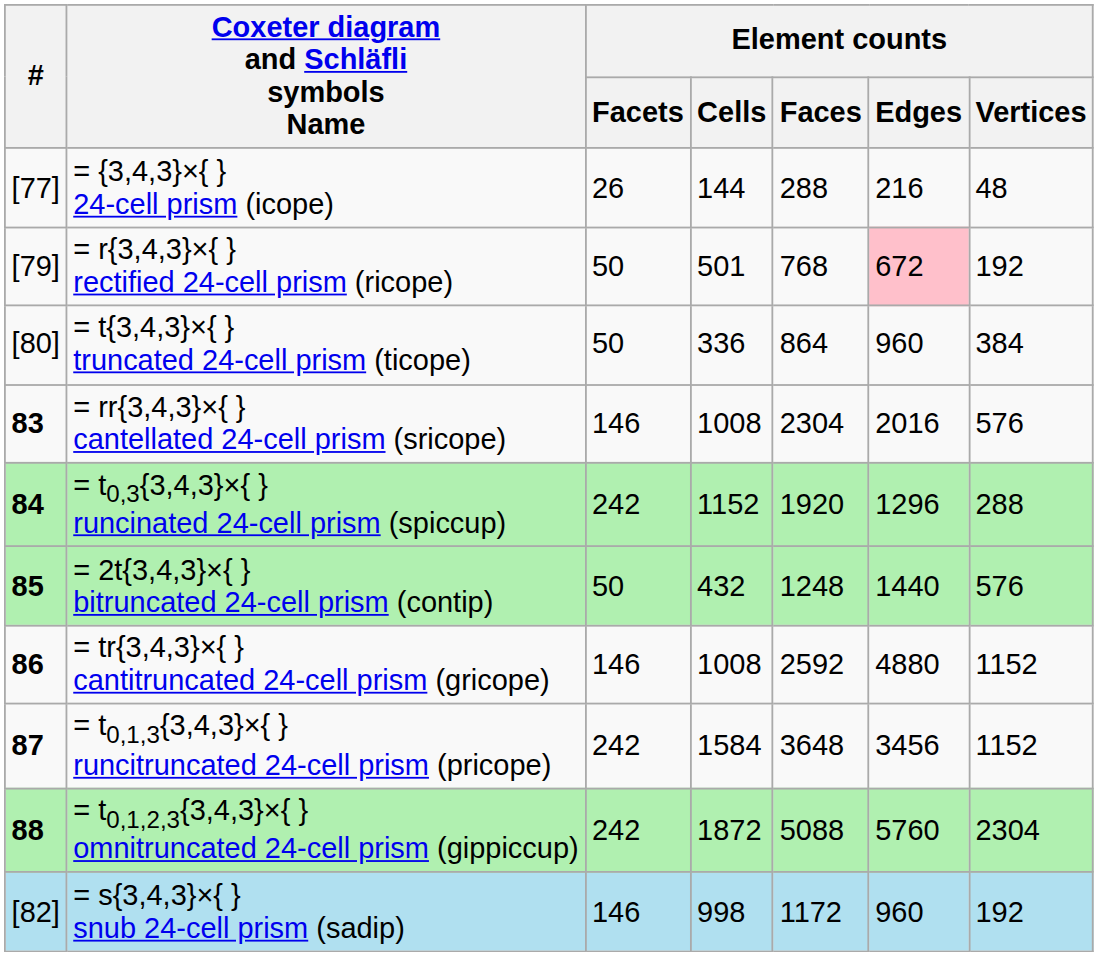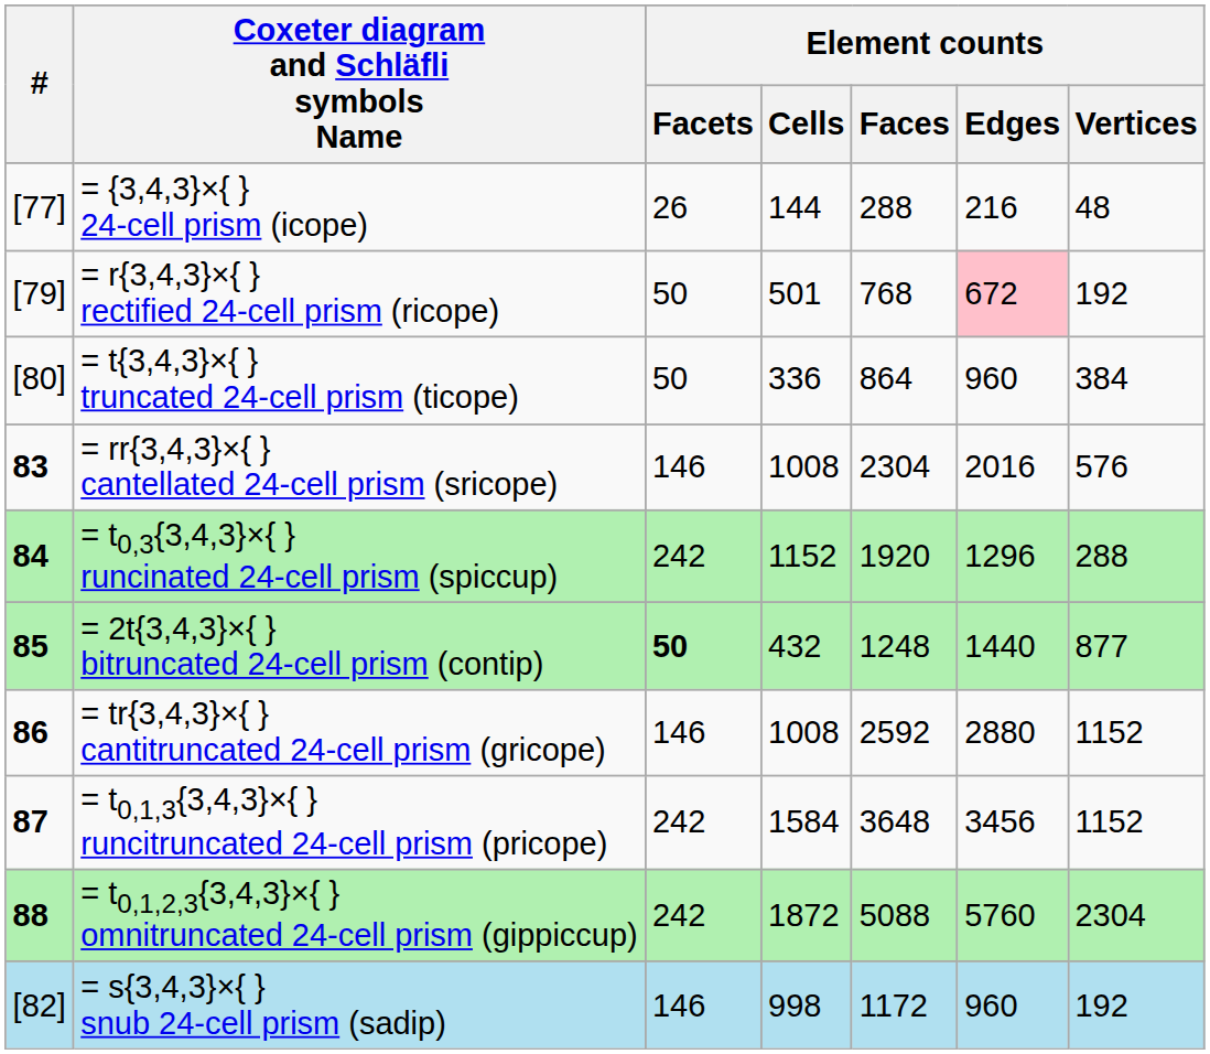 <table class="wikitable">
 <tr>
 <th rowspan=2>#</th>
 <th rowspan=2><a href='#'>Coxeter diagram</a><br> and <a href='#'>Schläfli</a><br>symbols<br>Name</th>
 <th colspan=5 rowspan=1>Element counts</th>
 </tr>
 <tr>
 <th>Facets</th>
 <th>Cells</th>
 <th>Faces</th>
 <th>Edges</th>
 <th>Vertices</th>
 </tr>
 <tr>
 <td>[77]</td>
 <td> = {3,4,3}×{ }<br><a href='#'>24-cell prism</a> (icope)</td>
 <td>26</td>
 <td>144</td>
 <td>288</td>
 <td>216</td>
 <td>48</td>
 </tr>
 <tr>
 <td>[79]</td>
 <td> = r{3,4,3}×{ }<br><a href='#'>rectified 24-cell prism</a> (ricope)</td>
 <td>50</td>
 <td>501</td>
 <td>768</td>
 <td style="background: pink;">672</td>
 <td>192</td>
 </tr>
 <tr>
 <td>[80]</td>
 <td> = t{3,4,3}×{ }<br><a href='#'>truncated 24-cell prism</a> (ticope)</td>
 <td>50</td>
 <td>336</td>
 <td>864</td>
 <td>960</td>
 <td>384</td>
 </tr>
 <tr>
 <td><strong>83</strong></td>
 <td> = rr{3,4,3}×{ }<br><a href='#'>cantellated 24-cell prism</a> (sricope)</td>
 <td>146</td>
 <td>1008</td>
 <td>2304</td>
 <td>2016</td>
 <td>576</td>
 </tr>
 <tr BGCOLOR="#b0f0b0">
 <td><strong>84</strong></td>
 <td> = t<sub>0,3</sub>{3,4,3}×{ }<br><a href='#'>runcinated 24-cell prism</a> (spiccup)</td>
 <td>242</td>
 <td>1152</td>
 <td>1920</td>
 <td>1296</td>
 <td>288</td>
 </tr>
 <tr BGCOLOR="#b0f0b0">
 <td><strong>85</strong></td>
 <td> = 2t{3,4,3}×{ }<br> <a href='#'>bitruncated 24-cell prism</a> (contip)</td>
-<td>50</td>
+<td><strong>50</strong></td>
 <td>432</td>
 <td>1248</td>
 <td>1440</td>
-<td>576</td>
+<td>877</td>
 </tr>
 <tr>
 <td><strong>86</strong></td>
 <td> = tr{3,4,3}×{ }<br><a href='#'>cantitruncated 24-cell prism</a> (gricope)</td>
 <td>146</td>
 <td>1008</td>
 <td>2592</td>
-<td>4880</td>
+<td>2880</td>
 <td>1152</td>
 </tr>
 <tr>
 <td><strong>87</strong></td>
 <td> = t<sub>0,1,3</sub>{3,4,3}×{ }<br><a href='#'>runcitruncated 24-cell prism</a> (pricope)</td>
 <td>242</td>
 <td>1584</td>
 <td>3648</td>
 <td>3456</td>
 <td>1152</td>
 </tr>
 <tr BGCOLOR="#b0f0b0">
 <td><strong>88</strong></td>
 <td> = t<sub>0,1,2,3</sub>{3,4,3}×{ }<br> <a href='#'>omnitruncated 24-cell prism</a> (gippiccup)</td>
 <td>242</td>
 <td>1872</td>
 <td>5088</td>
 <td>5760</td>
 <td>2304</td>
 </tr>
 <tr BGCOLOR="#b0e0f0">
 <td>[82]</td>
 <td> = s{3,4,3}×{ }<br><a href='#'>snub 24-cell prism</a> (sadip)</td>
 <td>146</td>
 <td>998</td>
 <td>1172</td>
 <td>960</td>
 <td>192</td>
 </tr>
 </table>
